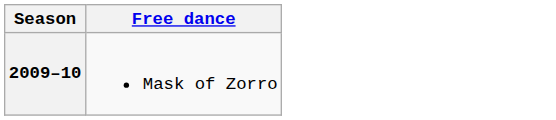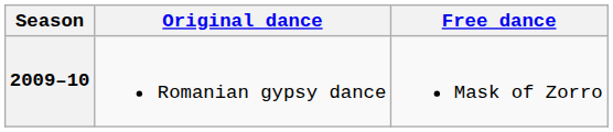 <table class=wikitable style=text-align:center>
 <tr>
 <th>Season</th>
+<th><a href='#'>Original dance</a></th>
 <th><a href='#'>Free dance</a></th>
 </tr>
 <tr>
 <th>2009–10 <br> </th>
+<td><br><ul><li>Romanian gypsy dance</li></ul></td>
 <td><br><ul><li>Mask of Zorro <br></li></ul></td>
 </tr>
 </table>
